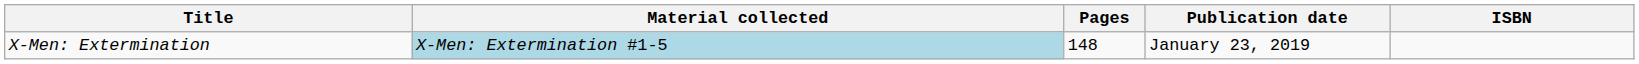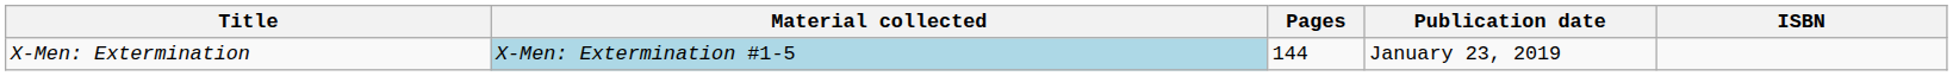 <table class="wikitable" width="100%">
 <tr>
 <th width="25%">Title</th>
 <th width="40%">Material collected</th>
 <th width="5%">Pages</th>
 <th width="15%">Publication date</th>
 <th width="15%">ISBN</th>
 </tr>
 <tr>
 <td><em>X-Men: Extermination</em></td>
 <td style="background: lightblue;"><em>X-Men: Extermination</em> #1-5</td>
-<td>148</td>
+<td>144</td>
 <td>January 23, 2019</td>
 <td></td>
 </tr>
 </table>
